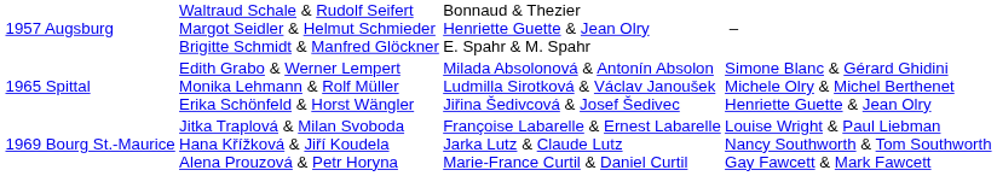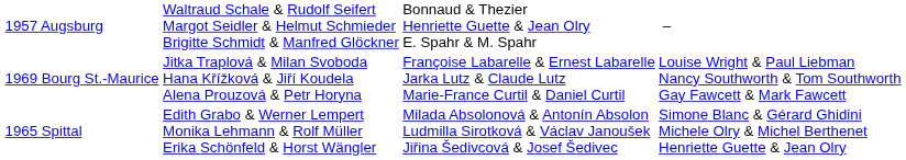 <table>
 <tr>
 <td><a href='#'>1957 Augsburg</a></td>
 <td><a href='#'>Waltraud Schale</a> & <a href='#'>Rudolf Seifert</a><br><a href='#'>Margot Seidler</a> & <a href='#'>Helmut Schmieder</a><br><a href='#'>Brigitte Schmidt</a> & <a href='#'>Manfred Glöckner</a><br></td>
 <td>Bonnaud & Thezier<br><a href='#'>Henriette Guette</a> & <a href='#'>Jean Olry</a><br>E. Spahr & M. Spahr<br></td>
 <td> –</td>
 </tr>
 <tr>
+<td><a href='#'>1969 Bourg St.-Maurice</a></td>
+<td><a href='#'>Jitka Traplová</a> & <a href='#'>Milan Svoboda</a><br><a href='#'>Hana Křížková</a> & <a href='#'>Jiří Koudela</a><br><a href='#'>Alena Prouzová</a> & <a href='#'>Petr Horyna</a><br></td>
+<td><a href='#'>Françoise Labarelle</a> & <a href='#'>Ernest Labarelle</a><br><a href='#'>Jarka Lutz</a> & <a href='#'>Claude Lutz</a><br><a href='#'>Marie-France Curtil</a> & <a href='#'>Daniel Curtil</a><br></td>
+<td><a href='#'>Louise Wright</a> & <a href='#'>Paul Liebman</a><br><a href='#'>Nancy Southworth</a> & <a href='#'>Tom Southworth</a><br><a href='#'>Gay Fawcett</a> & <a href='#'>Mark Fawcett</a><br></td>
+</tr>
+<tr>
 <td><a href='#'>1965 Spittal</a></td>
 <td><a href='#'>Edith Grabo</a> & <a href='#'>Werner Lempert</a><br><a href='#'>Monika Lehmann</a> & <a href='#'>Rolf Müller</a><br><a href='#'>Erika Schönfeld</a> & <a href='#'>Horst Wängler</a><br></td>
 <td><a href='#'>Milada Absolonová</a> & <a href='#'>Antonín Absolon</a><br><a href='#'>Ludmilla Sirotková</a> & <a href='#'>Václav Janoušek</a><br><a href='#'>Jiřina Šedivcová</a> & <a href='#'>Josef Šedivec</a><br></td>
 <td><a href='#'>Simone Blanc</a> & <a href='#'>Gérard Ghidini</a><br><a href='#'>Michele Olry</a> & <a href='#'>Michel Berthenet</a><br><a href='#'>Henriette Guette</a> & <a href='#'>Jean Olry</a><br></td>
 </tr>
-<tr>
-<td><a href='#'>1969 Bourg St.-Maurice</a></td>
-<td><a href='#'>Jitka Traplová</a> & <a href='#'>Milan Svoboda</a><br><a href='#'>Hana Křížková</a> & <a href='#'>Jiří Koudela</a><br><a href='#'>Alena Prouzová</a> & <a href='#'>Petr Horyna</a><br></td>
-<td><a href='#'>Françoise Labarelle</a> & <a href='#'>Ernest Labarelle</a><br><a href='#'>Jarka Lutz</a> & <a href='#'>Claude Lutz</a><br><a href='#'>Marie-France Curtil</a> & <a href='#'>Daniel Curtil</a><br></td>
-<td><a href='#'>Louise Wright</a> & <a href='#'>Paul Liebman</a><br><a href='#'>Nancy Southworth</a> & <a href='#'>Tom Southworth</a><br><a href='#'>Gay Fawcett</a> & <a href='#'>Mark Fawcett</a><br></td>
-</tr>
 </table>
